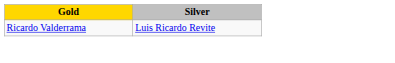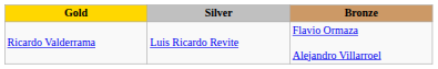 <table class="wikitable" style="text-align:left">
 <tr align="center">
 <td width=200 bgcolor=gold><strong>Gold</strong></td>
 <td width=200 bgcolor=silver><strong>Silver</strong></td>
+<td width=200 bgcolor=CC9966><strong>Bronze</strong></td>
 </tr>
 <tr>
 <td><a href='#'>Ricardo Valderrama</a><br></td>
 <td><a href='#'>Luis Ricardo Revite</a><br></td>
+<td><a href='#'>Flavio Ormaza</a><br><br><a href='#'>Alejandro Villarroel</a><br></td>
 </tr>
 </table>
